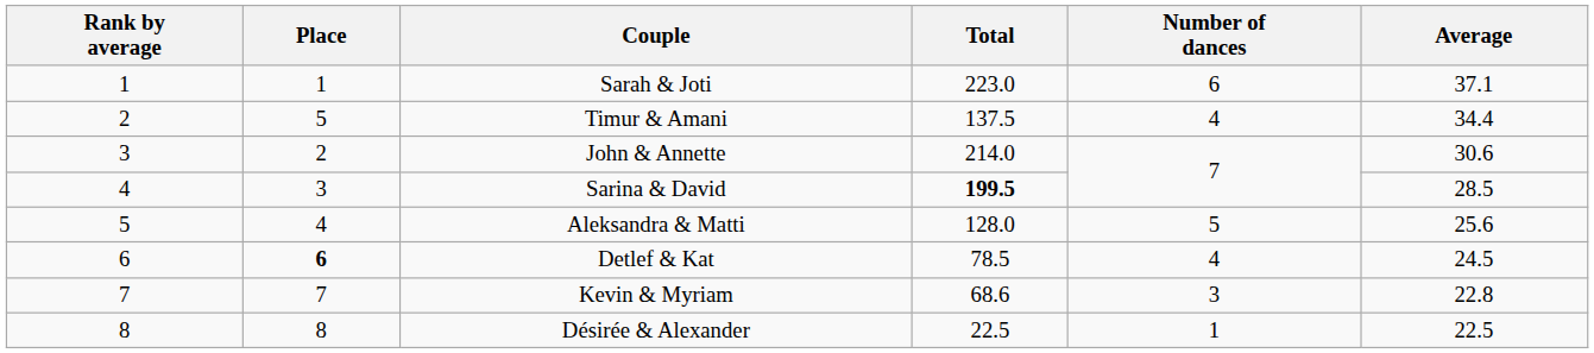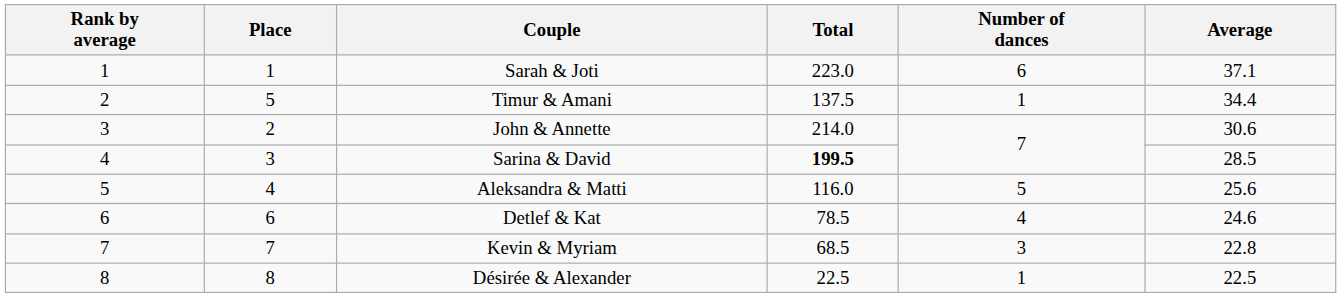 <table class="wikitable sortable" style="text-align:center; margin: 5px; width: 90%">
 <tr>
 <th>Rank by<br> average</th>
 <th>Place</th>
 <th>Couple</th>
 <th>Total</th>
 <th>Number of<br> dances</th>
 <th>Average</th>
 </tr>
 <tr>
 <td>1</td>
 <td>1</td>
 <td>Sarah & Joti</td>
 <td>223.0</td>
 <td>6</td>
 <td>37.1</td>
 </tr>
 <tr>
 <td>2</td>
 <td>5</td>
 <td>Timur & Amani</td>
 <td>137.5</td>
-<td>4</td>
+<td>1</td>
 <td>34.4</td>
 </tr>
 <tr>
 <td>3</td>
 <td>2</td>
 <td>John & Annette</td>
 <td>214.0</td>
 <td rowspan=2>7</td>
 <td>30.6</td>
 </tr>
 <tr>
 <td>4</td>
 <td>3</td>
 <td>Sarina & David</td>
 <td><strong>199.5</strong></td>
 <td>28.5</td>
 </tr>
 <tr>
 <td>5</td>
 <td>4</td>
 <td>Aleksandra & Matti</td>
-<td>128.0</td>
+<td>116.0</td>
 <td>5</td>
 <td>25.6</td>
 </tr>
 <tr>
 <td>6</td>
-<td><strong>6</strong></td>
+<td>6</td>
 <td>Detlef & Kat</td>
 <td>78.5</td>
 <td>4</td>
-<td>24.5</td>
+<td>24.6</td>
 </tr>
 <tr>
 <td>7</td>
 <td>7</td>
 <td>Kevin & Myriam</td>
-<td>68.6</td>
+<td>68.5</td>
 <td>3</td>
 <td>22.8</td>
 </tr>
 <tr>
 <td>8</td>
 <td>8</td>
 <td>Désirée & Alexander</td>
 <td>22.5</td>
 <td>1</td>
 <td>22.5</td>
 </tr>
 </table>
